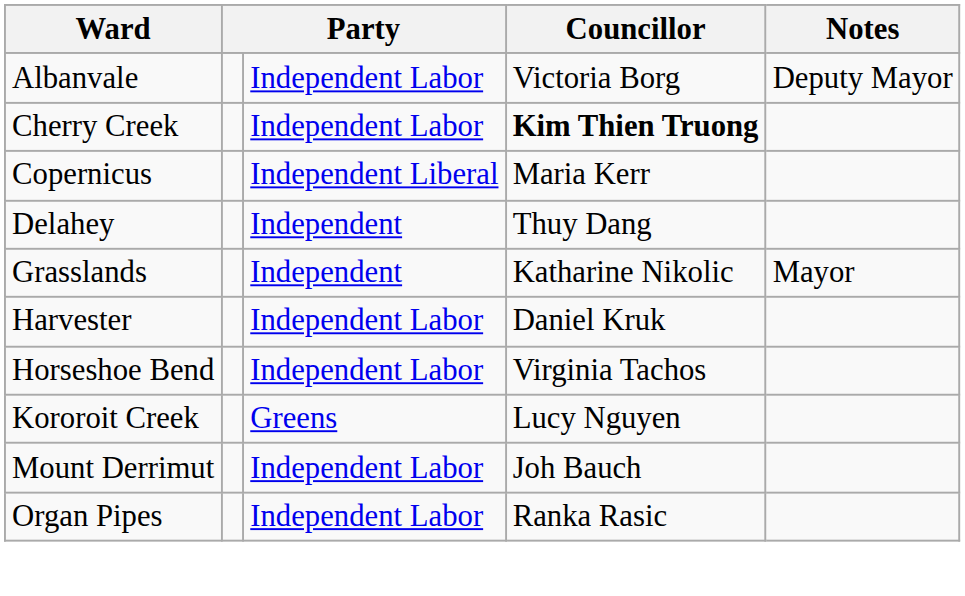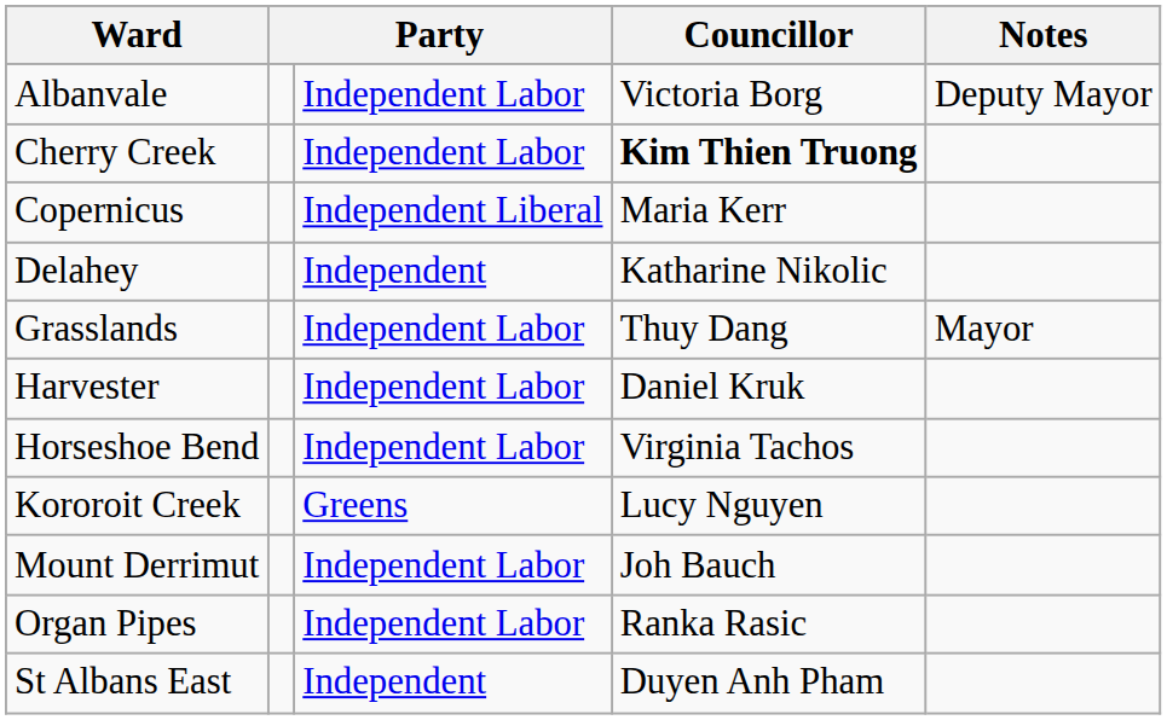 <table class="wikitable">
 <tr>
 <th>Ward</th>
 <th colspan="2">Party</th>
 <th>Councillor</th>
 <th>Notes</th>
 </tr>
 <tr>
 <td>Albanvale</td>
 <td> </td>
 <td><a href='#'>Independent Labor</a></td>
 <td>Victoria Borg</td>
 <td>Deputy Mayor</td>
 </tr>
 <tr>
 <td>Cherry Creek</td>
 <td> </td>
 <td><a href='#'>Independent Labor</a></td>
 <td><strong>Kim Thien Truong</strong></td>
 <td></td>
 </tr>
 <tr>
 <td>Copernicus</td>
 <td> </td>
 <td><a href='#'>Independent Liberal</a></td>
 <td>Maria Kerr</td>
 <td></td>
 </tr>
 <tr>
 <td>Delahey</td>
 <td> </td>
 <td><a href='#'>Independent</a></td>
-<td>Thuy Dang</td>
+<td>Katharine Nikolic</td>
 <td></td>
 </tr>
 <tr>
 <td>Grasslands</td>
 <td> </td>
-<td><a href='#'>Independent</a></td>
-<td>Katharine Nikolic</td>
+<td><a href='#'>Independent Labor</a></td>
+<td>Thuy Dang</td>
 <td>Mayor</td>
 </tr>
 <tr>
 <td>Harvester</td>
 <td> </td>
 <td><a href='#'>Independent Labor</a></td>
 <td>Daniel Kruk</td>
 <td></td>
 </tr>
 <tr>
 <td>Horseshoe Bend</td>
 <td> </td>
 <td><a href='#'>Independent Labor</a></td>
 <td>Virginia Tachos</td>
 <td></td>
 </tr>
 <tr>
 <td>Kororoit Creek</td>
 <td> </td>
 <td><a href='#'>Greens</a></td>
 <td>Lucy Nguyen</td>
 <td></td>
 </tr>
 <tr>
 <td>Mount Derrimut</td>
 <td> </td>
 <td><a href='#'>Independent Labor</a></td>
 <td>Joh Bauch</td>
 <td></td>
 </tr>
 <tr>
 <td>Organ Pipes</td>
 <td> </td>
 <td><a href='#'>Independent Labor</a></td>
 <td>Ranka Rasic</td>
 <td></td>
 </tr>
+<tr>
+<td>St Albans East</td>
+<td> </td>
+<td><a href='#'>Independent</a></td>
+<td>Duyen Anh Pham</td>
+<td></td>
+</tr>
 </table>
